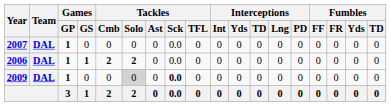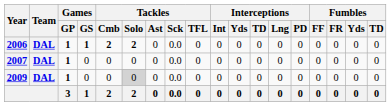 <table class="wikitable" style="text-align:center">
 <tr>
 <th rowspan="2">Year</th>
 <th rowspan="2">Team</th>
 <th colspan="2">Games</th>
 <th colspan="5">Tackles</th>
 <th colspan="5">Interceptions</th>
 <th colspan="4">Fumbles</th>
 </tr>
 <tr>
 <th>GP</th>
 <th>GS</th>
 <th>Cmb</th>
 <th>Solo</th>
 <th>Ast</th>
 <th>Sck</th>
 <th>TFL</th>
 <th>Int</th>
 <th>Yds</th>
 <th>TD</th>
 <th>Lng</th>
 <th>PD</th>
 <th>FF</th>
 <th>FR</th>
 <th>Yds</th>
 <th>TD</th>
 </tr>
 <tr>
-<th><a href='#'>2007</a></th>
+<th><a href='#'>2006</a></th>
 <th><a href='#'>DAL</a></th>
 <td><strong>1</strong></td>
-<td>0</td>
-<td>0</td>
-<td>0</td>
+<td><strong>1</strong></td>
+<td><strong>2</strong></td>
+<td><strong>2</strong></td>
 <td>0</td>
 <td>0.0</td>
 <td>0</td>
 <td>0</td>
 <td>0</td>
 <td>0</td>
 <td>0</td>
 <td>0</td>
 <td>0</td>
 <td>0</td>
 <td>0</td>
 <td>0</td>
 </tr>
 <tr>
-<th><a href='#'>2006</a></th>
+<th><a href='#'>2007</a></th>
 <th><a href='#'>DAL</a></th>
 <td><strong>1</strong></td>
-<td><strong>1</strong></td>
-<td><strong>2</strong></td>
-<td><strong>2</strong></td>
+<td>0</td>
+<td>0</td>
+<td>0</td>
 <td>0</td>
 <td>0.0</td>
 <td>0</td>
 <td>0</td>
 <td>0</td>
 <td>0</td>
 <td>0</td>
 <td>0</td>
 <td>0</td>
 <td>0</td>
 <td>0</td>
 <td>0</td>
 </tr>
 <tr>
 <th><a href='#'>2009</a></th>
 <th><a href='#'>DAL</a></th>
 <td><strong>1</strong></td>
 <td>0</td>
 <td>0</td>
 <td style="background: lightgrey;">0</td>
 <td>0</td>
-<td><strong>0.0</strong></td>
+<td>0.0</td>
 <td>0</td>
 <td>0</td>
 <td>0</td>
 <td>0</td>
 <td>0</td>
 <td>0</td>
 <td>0</td>
 <td>0</td>
 <td>0</td>
 <td>0</td>
 </tr>
 <tr>
 <th colspan="2"></th>
 <th>3</th>
 <th>1</th>
 <th>2</th>
 <th>2</th>
 <th>0</th>
 <th>0.0</th>
 <th>0</th>
 <th>0</th>
 <th>0</th>
 <th>0</th>
 <th>0</th>
 <th>0</th>
 <th>0</th>
 <th>0</th>
 <th>0</th>
 <th>0</th>
 </tr>
 </table>
